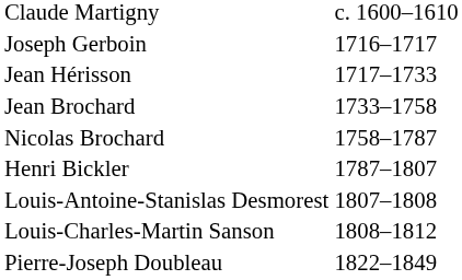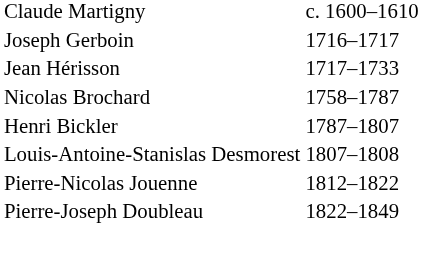 <table>
 <tr>
 <td>Claude Martigny</td>
 <td>c. 1600–1610</td>
 </tr>
 <tr>
 <td>Joseph Gerboin</td>
 <td>1716–1717</td>
 </tr>
 <tr>
 <td>Jean Hérisson</td>
 <td>1717–1733</td>
 </tr>
 <tr>
-<td>Jean Brochard</td>
-<td>1733–1758</td>
-</tr>
-<tr>
 <td>Nicolas Brochard</td>
 <td>1758–1787</td>
 </tr>
 <tr>
 <td>Henri Bickler</td>
 <td>1787–1807</td>
 </tr>
 <tr>
 <td>Louis-Antoine-Stanislas Desmorest</td>
 <td>1807–1808</td>
 </tr>
 <tr>
-<td>Louis-Charles-Martin Sanson</td>
-<td>1808–1812</td>
+<td>Pierre-Nicolas Jouenne</td>
+<td>1812–1822</td>
 </tr>
 <tr>
 <td>Pierre-Joseph Doubleau</td>
 <td>1822–1849</td>
 </tr>
 </table>
